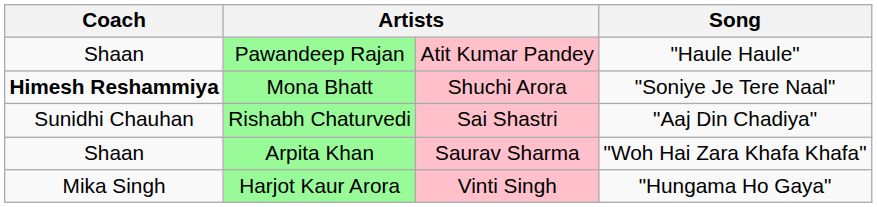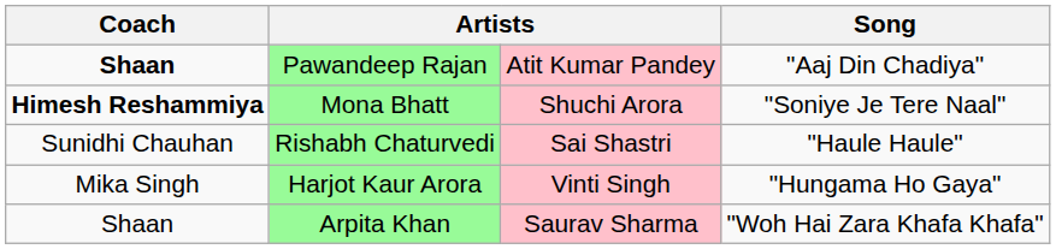 <table class="wikitable sortable" style="text-align: center; width: auto;">
 <tr>
 <th>Coach</th>
 <th colspan="2">Artists</th>
 <th>Song</th>
 </tr>
 <tr>
-<td>Shaan</td>
+<td><strong>Shaan</strong></td>
 <td style="background:palegreen">Pawandeep Rajan</td>
 <td style="background:pink">Atit Kumar Pandey</td>
-<td>"Haule Haule"</td>
+<td>"Aaj Din Chadiya"</td>
 </tr>
 <tr>
 <td><strong>Himesh Reshammiya</strong></td>
 <td style="background:palegreen">Mona Bhatt</td>
 <td style="background:pink">Shuchi Arora</td>
 <td>"Soniye Je Tere Naal"</td>
 </tr>
 <tr>
 <td>Sunidhi Chauhan</td>
 <td style="background:palegreen">Rishabh Chaturvedi</td>
 <td style="background:pink">Sai Shastri</td>
-<td>"Aaj Din Chadiya"</td>
+<td>"Haule Haule"</td>
+</tr>
+<tr>
+<td>Mika Singh</td>
+<td style="background:palegreen">Harjot Kaur Arora</td>
+<td style="background:pink">Vinti Singh</td>
+<td>"Hungama Ho Gaya"</td>
 </tr>
 <tr>
 <td>Shaan</td>
 <td style="background:palegreen">Arpita Khan</td>
 <td style="background:pink">Saurav Sharma</td>
 <td>"Woh Hai Zara Khafa Khafa"</td>
 </tr>
-<tr>
-<td>Mika Singh</td>
-<td style="background:palegreen">Harjot Kaur Arora</td>
-<td style="background:pink">Vinti Singh</td>
-<td>"Hungama Ho Gaya"</td>
-</tr>
 </table>
